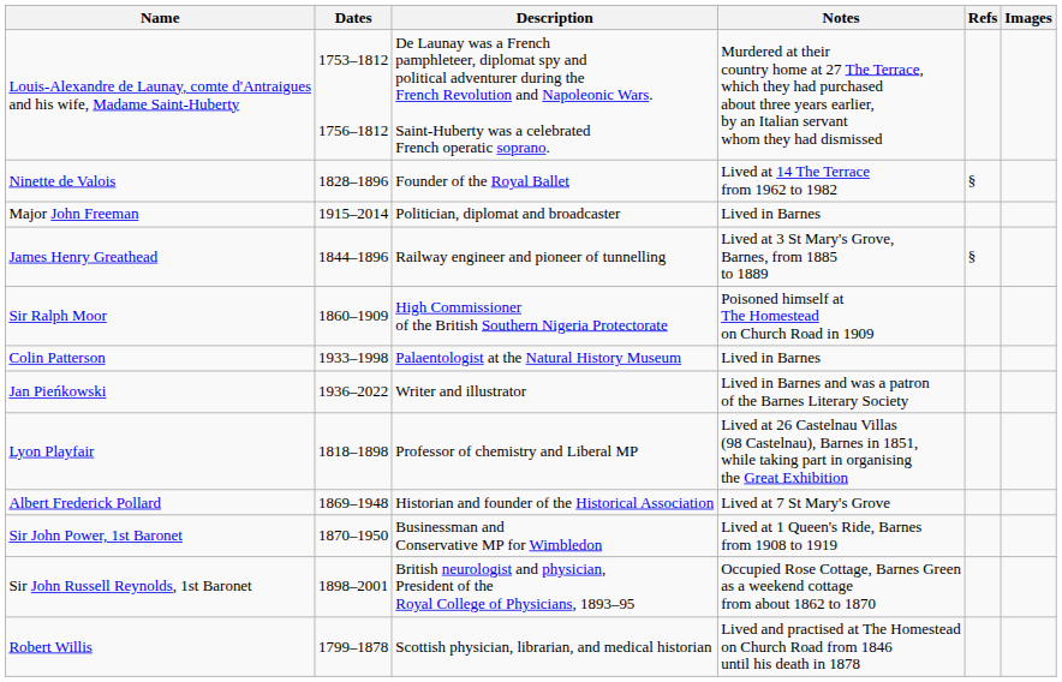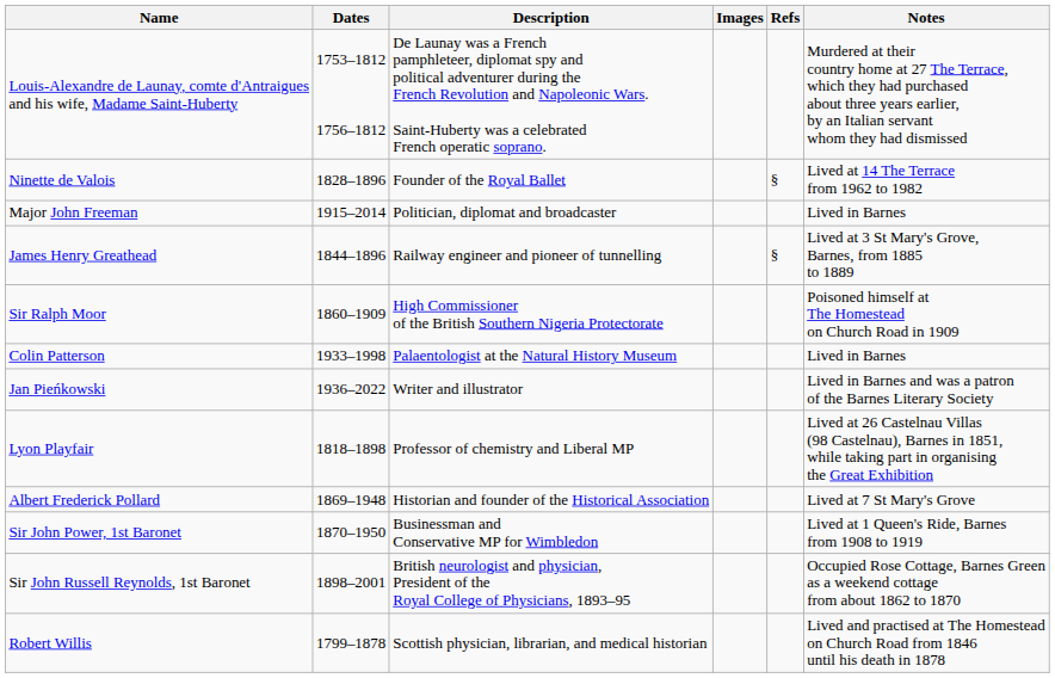 <table class="wikitable sortable">
 <tr>
 <th>Name</th>
 <th>Dates</th>
 <th>Description</th>
+<th>Images</th>
+<th>Refs</th>
 <th>Notes</th>
-<th>Refs</th>
-<th>Images</th>
 </tr>
 <tr>
 <td><a href='#'>Louis-Alexandre de Launay, comte d'Antraigues</a><br>and his wife, <a href='#'>Madame Saint-Huberty</a></td>
 <td>1753–1812<br><br><br><br> 1756–1812</td>
 <td>De Launay was a French<br> pamphleteer, diplomat spy and<br> political adventurer during the <br><a href='#'>French Revolution</a> and <a href='#'>Napoleonic Wars</a>.<br><br> Saint-Huberty was a celebrated<br> French operatic <a href='#'>soprano</a>.</td>
+<td> </td>
+<td></td>
 <td>Murdered at their<br> country home at 27 <a href='#'>The Terrace</a>,<br> which they had purchased<br> about three years earlier,<br> by an Italian servant<br> whom they had dismissed</td>
-<td></td>
-<td> </td>
 </tr>
 <tr>
 <td><a href='#'>Ninette de Valois</a></td>
 <td>1828–1896</td>
 <td>Founder of the <a href='#'>Royal Ballet</a></td>
+<td> </td>
+<td>§</td>
 <td>Lived at <a href='#'>14 The Terrace</a><br> from 1962 to 1982</td>
-<td>§</td>
-<td> </td>
 </tr>
 <tr>
 <td>Major <a href='#'>John Freeman</a></td>
 <td>1915–2014</td>
 <td>Politician, diplomat and broadcaster</td>
-<td>Lived in Barnes</td>
 <td></td>
 <td></td>
+<td>Lived in Barnes</td>
 </tr>
 <tr>
 <td><a href='#'>James Henry Greathead</a></td>
 <td>1844–1896</td>
 <td>Railway engineer and pioneer of tunnelling</td>
+<td> </td>
+<td>§</td>
 <td>Lived at 3 St Mary's Grove,<br> Barnes, from 1885<br> to 1889</td>
-<td>§</td>
-<td> </td>
 </tr>
 <tr>
 <td><a href='#'>Sir Ralph Moor</a></td>
 <td>1860–1909</td>
 <td><a href='#'>High Commissioner</a><br> of the British <a href='#'>Southern Nigeria Protectorate</a></td>
-<td>Poisoned himself at<br><a href='#'>The Homestead</a><br> on Church Road in 1909</td>
 <td></td>
 <td></td>
+<td>Poisoned himself at<br><a href='#'>The Homestead</a><br> on Church Road in 1909</td>
 </tr>
 <tr>
 <td><a href='#'>Colin Patterson</a></td>
 <td>1933–1998</td>
 <td><a href='#'>Palaentologist</a> at the <a href='#'>Natural History Museum</a></td>
-<td>Lived in Barnes</td>
 <td></td>
 <td></td>
+<td>Lived in Barnes</td>
 </tr>
 <tr>
 <td><a href='#'>Jan Pieńkowski</a></td>
 <td>1936–2022</td>
 <td>Writer and illustrator</td>
-<td>Lived in Barnes and was a patron<br> of the Barnes Literary Society</td>
 <td></td>
 <td></td>
+<td>Lived in Barnes and was a patron<br> of the Barnes Literary Society</td>
 </tr>
 <tr>
 <td><a href='#'>Lyon Playfair</a></td>
 <td>1818–1898</td>
 <td>Professor of chemistry and Liberal MP</td>
-<td>Lived at 26 Castelnau Villas<br>(98 Castelnau), Barnes in 1851,<br> while taking part in organising<br> the <a href='#'>Great Exhibition</a></td>
 <td></td>
 <td></td>
+<td>Lived at 26 Castelnau Villas<br>(98 Castelnau), Barnes in 1851,<br> while taking part in organising<br> the <a href='#'>Great Exhibition</a></td>
 </tr>
 <tr>
 <td><a href='#'>Albert Frederick Pollard</a></td>
 <td>1869–1948</td>
 <td>Historian and founder of the <a href='#'>Historical Association</a></td>
-<td>Lived at 7 St Mary's Grove</td>
 <td></td>
 <td></td>
+<td>Lived at 7 St Mary's Grove</td>
 </tr>
 <tr>
 <td><a href='#'>Sir John Power, 1st Baronet</a></td>
 <td>1870–1950</td>
 <td>Businessman and<br> Conservative MP for <a href='#'>Wimbledon</a></td>
-<td>Lived at 1 Queen's Ride, Barnes<br> from 1908 to 1919</td>
 <td></td>
 <td></td>
+<td>Lived at 1 Queen's Ride, Barnes<br> from 1908 to 1919</td>
 </tr>
 <tr>
 <td>Sir <a href='#'>John Russell Reynolds</a>, 1st Baronet</td>
 <td>1898–2001</td>
 <td>British <a href='#'>neurologist</a> and <a href='#'>physician</a>,<br> President of the<br> <a href='#'>Royal College of Physicians</a>, 1893–95</td>
-<td>Occupied Rose Cottage, Barnes Green<br> as a weekend cottage<br> from about 1862 to 1870</td>
 <td></td>
 <td></td>
+<td>Occupied Rose Cottage, Barnes Green<br> as a weekend cottage<br> from about 1862 to 1870</td>
 </tr>
 <tr>
 <td><a href='#'>Robert Willis</a></td>
 <td>1799–1878</td>
 <td>Scottish physician, librarian, and medical historian</td>
-<td>Lived and practised at The Homestead<br> on Church Road from 1846<br> until his death in 1878</td>
 <td></td>
 <td></td>
+<td>Lived and practised at The Homestead<br> on Church Road from 1846<br> until his death in 1878</td>
 </tr>
 </table>
